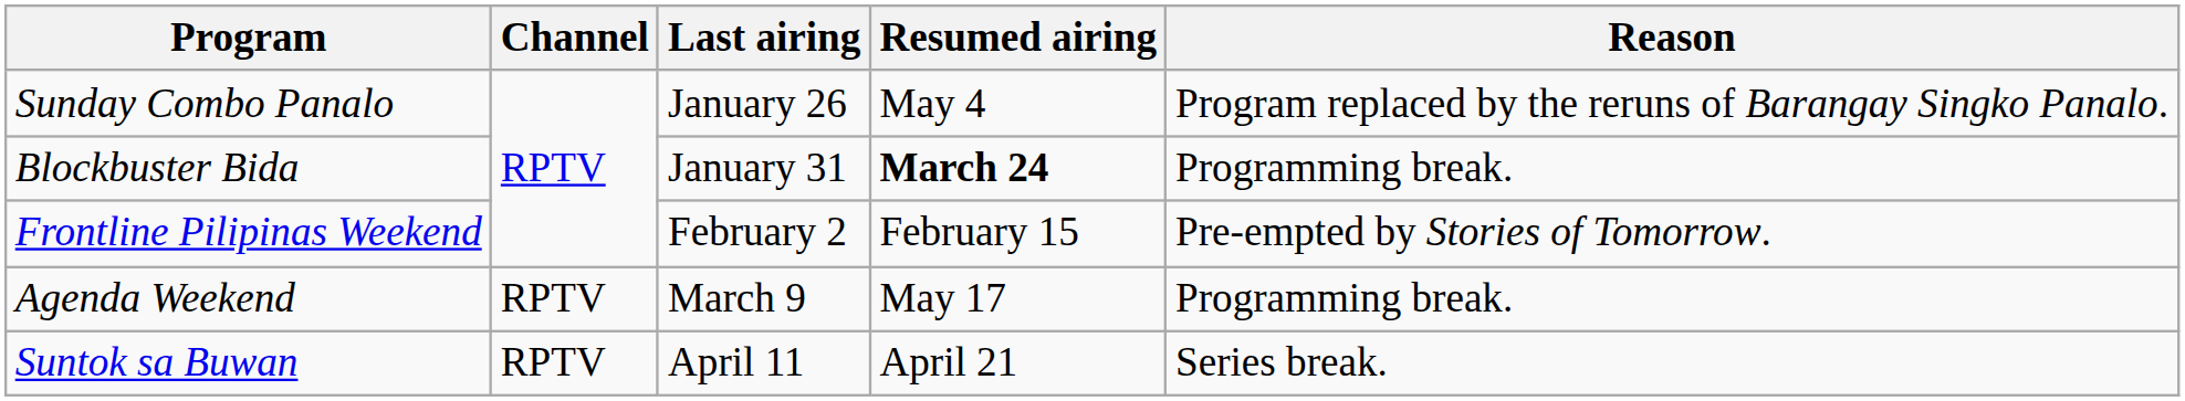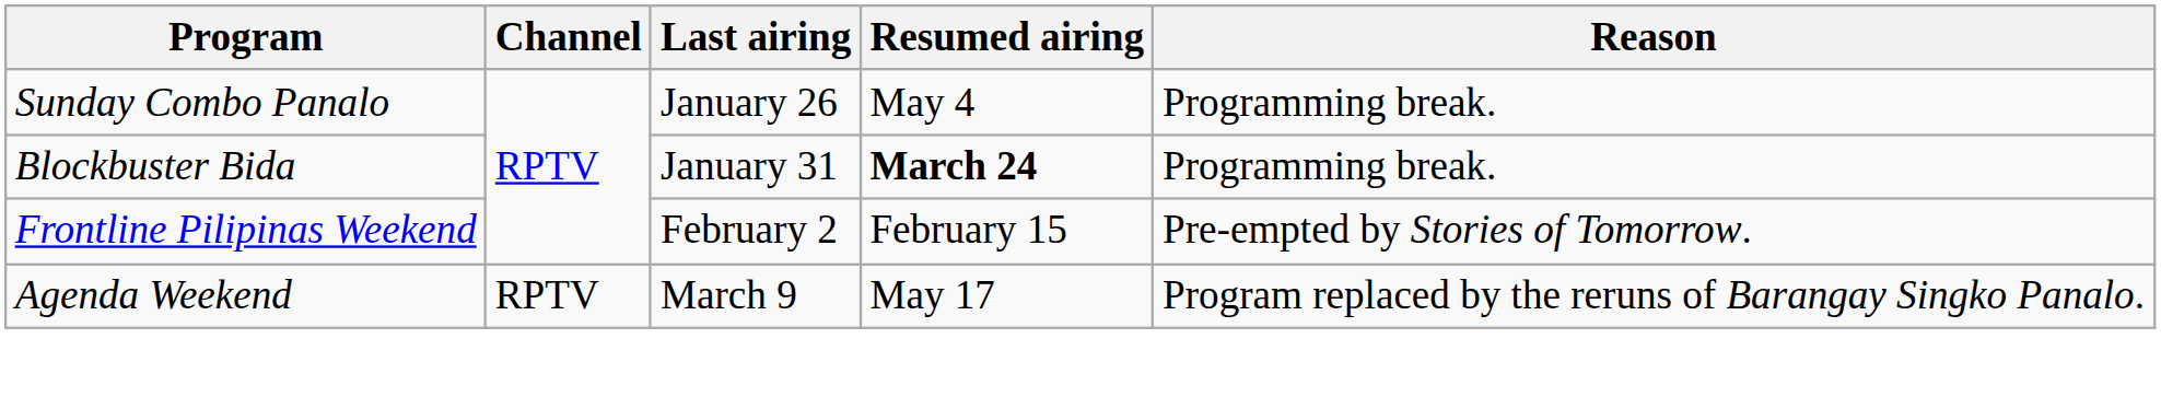 <table class="wikitable">
 <tr>
 <th>Program</th>
 <th>Channel</th>
 <th>Last airing</th>
 <th>Resumed airing</th>
 <th>Reason</th>
 </tr>
 <tr>
 <td><em>Sunday Combo Panalo</em></td>
 <td rowspan="3"><a href='#'>RPTV</a></td>
 <td>January 26</td>
 <td>May 4</td>
-<td>Program replaced by the reruns of <em>Barangay Singko Panalo</em>.</td>
+<td>Programming break.</td>
 </tr>
 <tr>
 <td><em>Blockbuster Bida</em></td>
 <td>January 31</td>
 <td><strong>March 24</strong></td>
 <td>Programming break.</td>
 </tr>
 <tr>
 <td><em><a href='#'>Frontline Pilipinas Weekend</a></em></td>
 <td>February 2</td>
 <td>February 15</td>
 <td>Pre-empted by <em>Stories of Tomorrow</em>.</td>
 </tr>
 <tr>
 <td><em>Agenda Weekend</em></td>
 <td>RPTV</td>
 <td>March 9</td>
 <td>May 17</td>
-<td>Programming break.</td>
-</tr>
-<tr>
-<td><em><a href='#'>Suntok sa Buwan</a></em></td>
-<td>RPTV</td>
-<td>April 11</td>
-<td>April 21</td>
-<td>Series break.</td>
+<td>Program replaced by the reruns of <em>Barangay Singko Panalo</em>.</td>
 </tr>
 </table>
